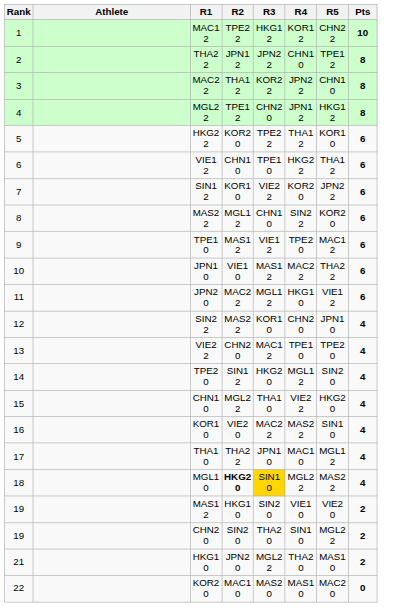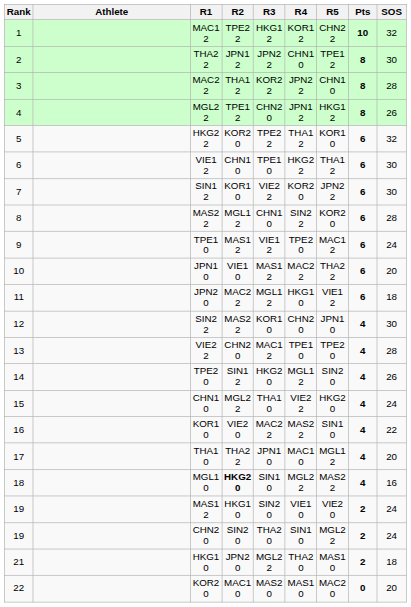 <table class=wikitable style="text-align:center">
 <tr>
 <th width=40>Rank</th>
 <th width=250>Athlete</th>
 <th width=40>R1</th>
 <th width=40>R2</th>
 <th width=40>R3</th>
 <th width=40>R4</th>
 <th width=40>R5</th>
 <th width=40>Pts</th>
+<th width=40>SOS</th>
 </tr>
 <tr bgcolor="ccffcc">
 <td>1</td>
 <td align=left></td>
 <td>MAC1<br>2</td>
 <td>TPE2<br>2</td>
 <td>HKG1<br>2</td>
 <td>KOR1<br>2</td>
 <td>CHN2<br>2</td>
 <td><strong>10</strong></td>
+<td>32</td>
 </tr>
 <tr bgcolor="ccffcc">
 <td>2</td>
 <td align=left></td>
 <td>THA2<br>2</td>
 <td>JPN1<br>2</td>
 <td>JPN2<br>2</td>
 <td>CHN1<br>0</td>
 <td>TPE1<br>2</td>
 <td><strong>8</strong></td>
+<td>30</td>
 </tr>
 <tr bgcolor="ccffcc">
 <td>3</td>
 <td align=left></td>
 <td>MAC2<br>2</td>
 <td>THA1<br>2</td>
 <td>KOR2<br>2</td>
 <td>JPN2<br>2</td>
 <td>CHN1<br>0</td>
 <td><strong>8</strong></td>
+<td>28</td>
 </tr>
 <tr bgcolor="ccffcc">
 <td>4</td>
 <td align=left></td>
 <td>MGL2<br>2</td>
 <td>TPE1<br>2</td>
 <td>CHN2<br>0</td>
 <td>JPN1<br>2</td>
 <td>HKG1<br>2</td>
 <td><strong>8</strong></td>
+<td>26</td>
 </tr>
 <tr>
 <td>5</td>
 <td align=left></td>
 <td>HKG2<br>2</td>
 <td>KOR2<br>0</td>
 <td>TPE2<br>2</td>
 <td>THA1<br>2</td>
 <td>KOR1<br>0</td>
 <td><strong>6</strong></td>
+<td>32</td>
 </tr>
 <tr>
 <td>6</td>
 <td align=left></td>
 <td>VIE1<br>2</td>
 <td>CHN1<br>0</td>
 <td>TPE1<br>0</td>
 <td>HKG2<br>2</td>
 <td>THA1<br>2</td>
 <td><strong>6</strong></td>
+<td>30</td>
 </tr>
 <tr>
 <td>7</td>
 <td align=left></td>
 <td>SIN1<br>2</td>
 <td>KOR1<br>0</td>
 <td>VIE2<br>2</td>
 <td>KOR2<br>0</td>
 <td>JPN2<br>2</td>
 <td><strong>6</strong></td>
+<td>30</td>
 </tr>
 <tr>
 <td>8</td>
 <td align=left></td>
 <td>MAS2<br>2</td>
 <td>MGL1<br>2</td>
 <td>CHN1<br>0</td>
 <td>SIN2<br>2</td>
 <td>KOR2<br>0</td>
 <td><strong>6</strong></td>
+<td>28</td>
 </tr>
 <tr>
 <td>9</td>
 <td align=left></td>
 <td>TPE1<br>0</td>
 <td>MAS1<br>2</td>
 <td>VIE1<br>2</td>
 <td>TPE2<br>0</td>
 <td>MAC1<br>2</td>
 <td><strong>6</strong></td>
+<td>24</td>
 </tr>
 <tr>
 <td>10</td>
 <td align=left></td>
 <td>JPN1<br>0</td>
 <td>VIE1<br>0</td>
 <td>MAS1<br>2</td>
 <td>MAC2<br>2</td>
 <td>THA2<br>2</td>
 <td><strong>6</strong></td>
+<td>20</td>
 </tr>
 <tr>
 <td>11</td>
 <td align=left></td>
 <td>JPN2<br>0</td>
 <td>MAC2<br>2</td>
 <td>MGL1<br>2</td>
 <td>HKG1<br>0</td>
 <td>VIE1<br>2</td>
 <td><strong>6</strong></td>
+<td>18</td>
 </tr>
 <tr>
 <td>12</td>
 <td align=left></td>
 <td>SIN2<br>2</td>
 <td>MAS2<br>2</td>
 <td>KOR1<br>0</td>
 <td>CHN2<br>0</td>
 <td>JPN1<br>0</td>
 <td><strong>4</strong></td>
+<td>30</td>
 </tr>
 <tr>
 <td>13</td>
 <td align=left></td>
 <td>VIE2<br>2</td>
 <td>CHN2<br>0</td>
 <td>MAC1<br>2</td>
 <td>TPE1<br>0</td>
 <td>TPE2<br>0</td>
 <td><strong>4</strong></td>
+<td>28</td>
 </tr>
 <tr>
 <td>14</td>
 <td align=left></td>
 <td>TPE2<br>0</td>
 <td>SIN1<br>2</td>
 <td>HKG2<br>0</td>
 <td>MGL1<br>2</td>
 <td>SIN2<br>0</td>
 <td><strong>4</strong></td>
+<td>26</td>
 </tr>
 <tr>
 <td>15</td>
 <td align=left></td>
 <td>CHN1<br>0</td>
 <td>MGL2<br>2</td>
 <td>THA1<br>0</td>
 <td>VIE2<br>2</td>
 <td>HKG2<br>0</td>
 <td><strong>4</strong></td>
+<td>24</td>
 </tr>
 <tr>
 <td>16</td>
 <td align=left></td>
 <td>KOR1<br>0</td>
 <td>VIE2<br>0</td>
 <td>MAC2<br>2</td>
 <td>MAS2<br>2</td>
 <td>SIN1<br>0</td>
 <td><strong>4</strong></td>
+<td>22</td>
 </tr>
 <tr>
 <td>17</td>
 <td align=left></td>
 <td>THA1<br>0</td>
 <td>THA2<br>2</td>
 <td>JPN1<br>0</td>
 <td>MAC1<br>0</td>
 <td>MGL1<br>2</td>
 <td><strong>4</strong></td>
+<td>20</td>
 </tr>
 <tr>
 <td>18</td>
 <td align=left></td>
 <td>MGL1<br>0</td>
 <td><strong>HKG2<br>0</strong></td>
-<td style="background: gold;">SIN1<br>0</td>
+<td>SIN1<br>0</td>
 <td>MGL2<br>2</td>
 <td>MAS2<br>2</td>
 <td><strong>4</strong></td>
+<td>16</td>
 </tr>
 <tr>
 <td>19</td>
 <td align=left></td>
 <td>MAS1<br>2</td>
 <td>HKG1<br>0</td>
 <td>SIN2<br>0</td>
 <td>VIE1<br>0</td>
 <td>VIE2<br>0</td>
 <td><strong>2</strong></td>
+<td>24</td>
 </tr>
 <tr>
 <td>19</td>
 <td align=left></td>
 <td>CHN2<br>0</td>
 <td>SIN2<br>0</td>
 <td>THA2<br>0</td>
 <td>SIN1<br>0</td>
 <td>MGL2<br>2</td>
 <td><strong>2</strong></td>
+<td>24</td>
 </tr>
 <tr>
 <td>21</td>
 <td align=left></td>
 <td>HKG1<br>0</td>
 <td>JPN2<br>0</td>
 <td>MGL2<br>2</td>
 <td>THA2<br>0</td>
 <td>MAS1<br>0</td>
 <td><strong>2</strong></td>
+<td>18</td>
 </tr>
 <tr>
 <td>22</td>
 <td align=left></td>
 <td>KOR2<br>0</td>
 <td>MAC1<br>0</td>
 <td>MAS2<br>0</td>
 <td>MAS1<br>0</td>
 <td>MAC2<br>0</td>
 <td><strong>0</strong></td>
+<td>20</td>
 </tr>
 </table>
